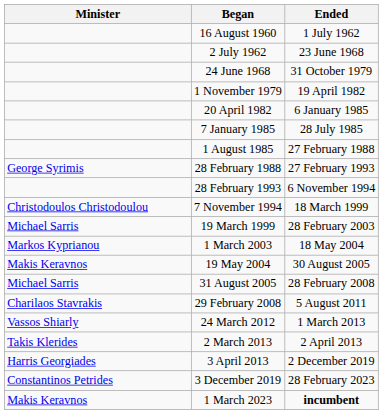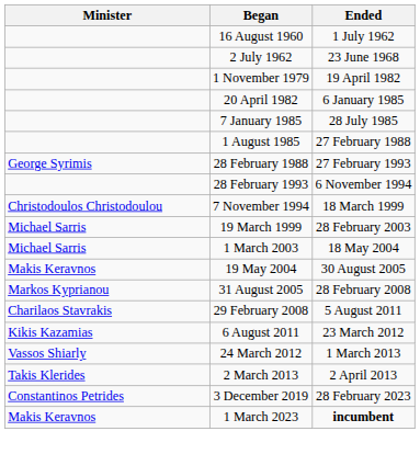 <table border="1" class="wikitable">
 <tr>
 <th width="50%">Minister</th>
 <th width="25%">Began</th>
 <th width="25%">Ended</th>
 </tr>
 <tr align=center>
 <td align=left></td>
 <td>16 August 1960</td>
 <td>1 July 1962</td>
 </tr>
 <tr align=center>
 <td align=left></td>
 <td>2 July 1962</td>
 <td>23 June 1968</td>
-</tr>
-<tr align=center>
-<td align=left></td>
-<td>24 June 1968</td>
-<td>31 October 1979</td>
 </tr>
 <tr align=center>
 <td align=left></td>
 <td>1 November 1979</td>
 <td>19 April 1982</td>
 </tr>
 <tr align=center>
 <td align=left></td>
 <td>20 April 1982</td>
 <td>6 January 1985</td>
 </tr>
 <tr align=center>
 <td align=left></td>
 <td>7 January 1985</td>
 <td>28 July 1985</td>
 </tr>
 <tr align=center>
 <td align=left></td>
 <td>1 August 1985</td>
 <td>27 February 1988</td>
 </tr>
 <tr align=center>
 <td align=left><a href='#'>George Syrimis</a></td>
 <td>28 February 1988</td>
 <td>27 February 1993</td>
 </tr>
 <tr align=center>
 <td align=left></td>
 <td>28 February 1993</td>
 <td>6 November 1994</td>
 </tr>
 <tr align=center>
 <td align=left><a href='#'>Christodoulos Christodoulou</a></td>
 <td>7 November 1994</td>
 <td>18 March 1999</td>
 </tr>
 <tr align=center>
 <td align=left><a href='#'>Michael Sarris</a></td>
 <td>19 March 1999</td>
 <td>28 February 2003</td>
 </tr>
 <tr align=center>
-<td align=left><a href='#'>Markos Kyprianou</a></td>
+<td align=left><a href='#'>Michael Sarris</a></td>
 <td>1 March 2003</td>
 <td>18 May 2004</td>
 </tr>
 <tr align=center>
 <td align=left><a href='#'>Makis Keravnos</a></td>
 <td>19 May 2004</td>
 <td>30 August 2005</td>
 </tr>
 <tr align=center>
-<td align=left><a href='#'>Michael Sarris</a></td>
+<td align=left><a href='#'>Markos Kyprianou</a></td>
 <td>31 August 2005</td>
 <td>28 February 2008</td>
 </tr>
 <tr align=center>
 <td align=left><a href='#'>Charilaos Stavrakis</a></td>
 <td>29 February 2008</td>
 <td>5 August 2011</td>
+</tr>
+<tr align=center>
+<td align=left><a href='#'>Kikis Kazamias</a></td>
+<td>6 August 2011</td>
+<td>23 March 2012</td>
 </tr>
 <tr align=center>
 <td align=left><a href='#'>Vassos Shiarly</a></td>
 <td>24 March 2012</td>
 <td>1 March 2013</td>
 </tr>
 <tr align=center>
 <td align=left><a href='#'>Takis Klerides</a></td>
 <td>2 March 2013</td>
 <td>2 April 2013</td>
 </tr>
 <tr align=center>
-<td align=left><a href='#'>Harris Georgiades</a></td>
-<td>3 April 2013</td>
-<td>2 December 2019</td>
-</tr>
-<tr align=center>
 <td align=left><a href='#'>Constantinos Petrides</a></td>
 <td>3 December 2019</td>
 <td>28 February 2023</td>
 </tr>
 <tr align=center>
 <td align=left><a href='#'>Makis Keravnos</a></td>
 <td>1 March 2023</td>
 <td><strong>incumbent</strong></td>
 </tr>
 </table>
